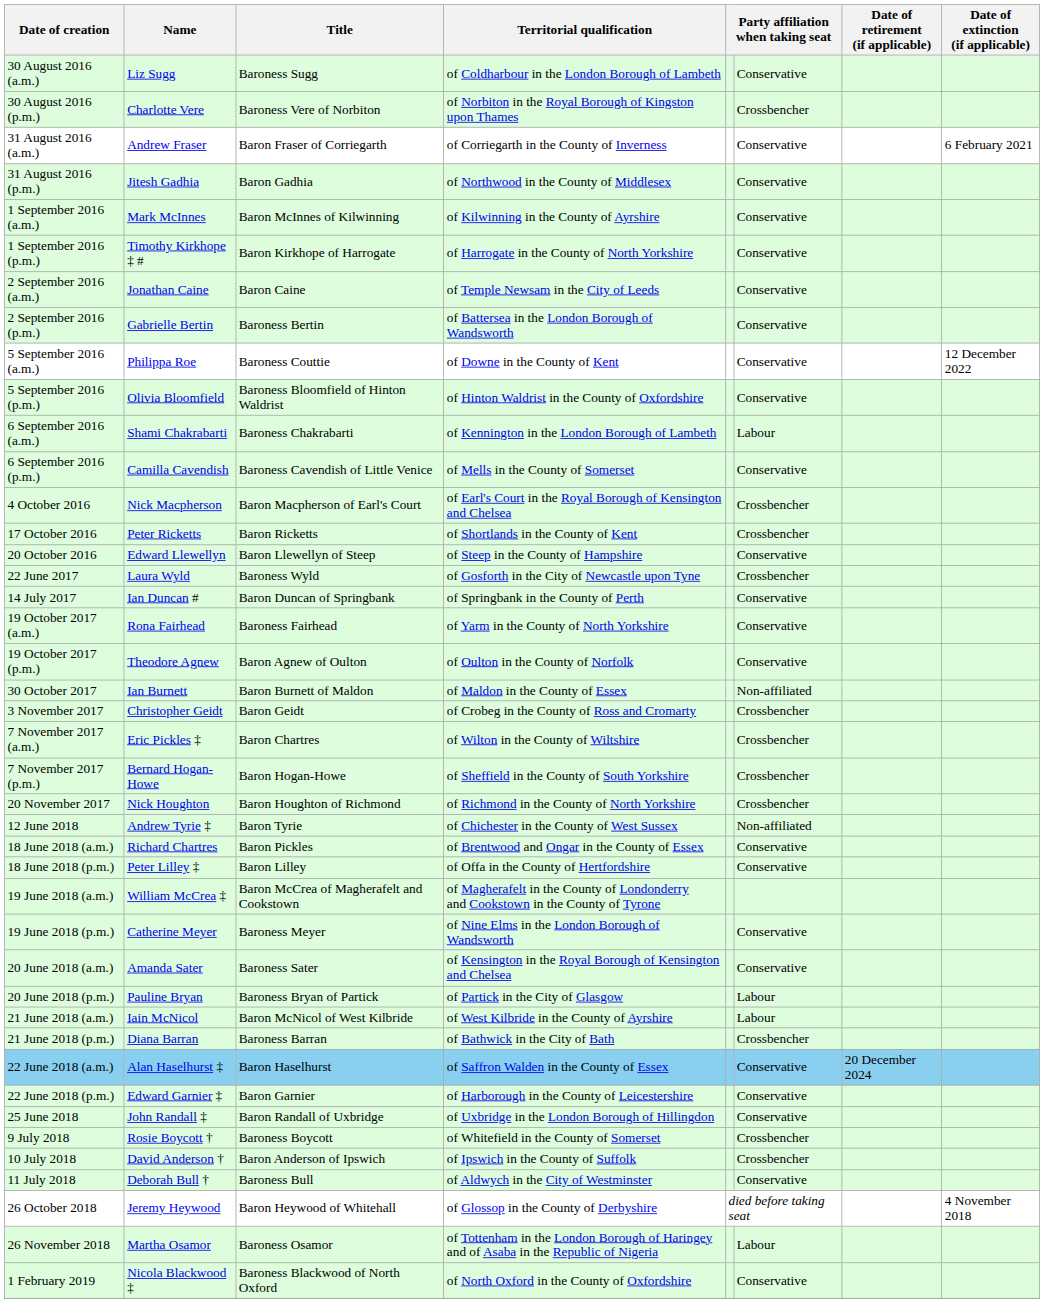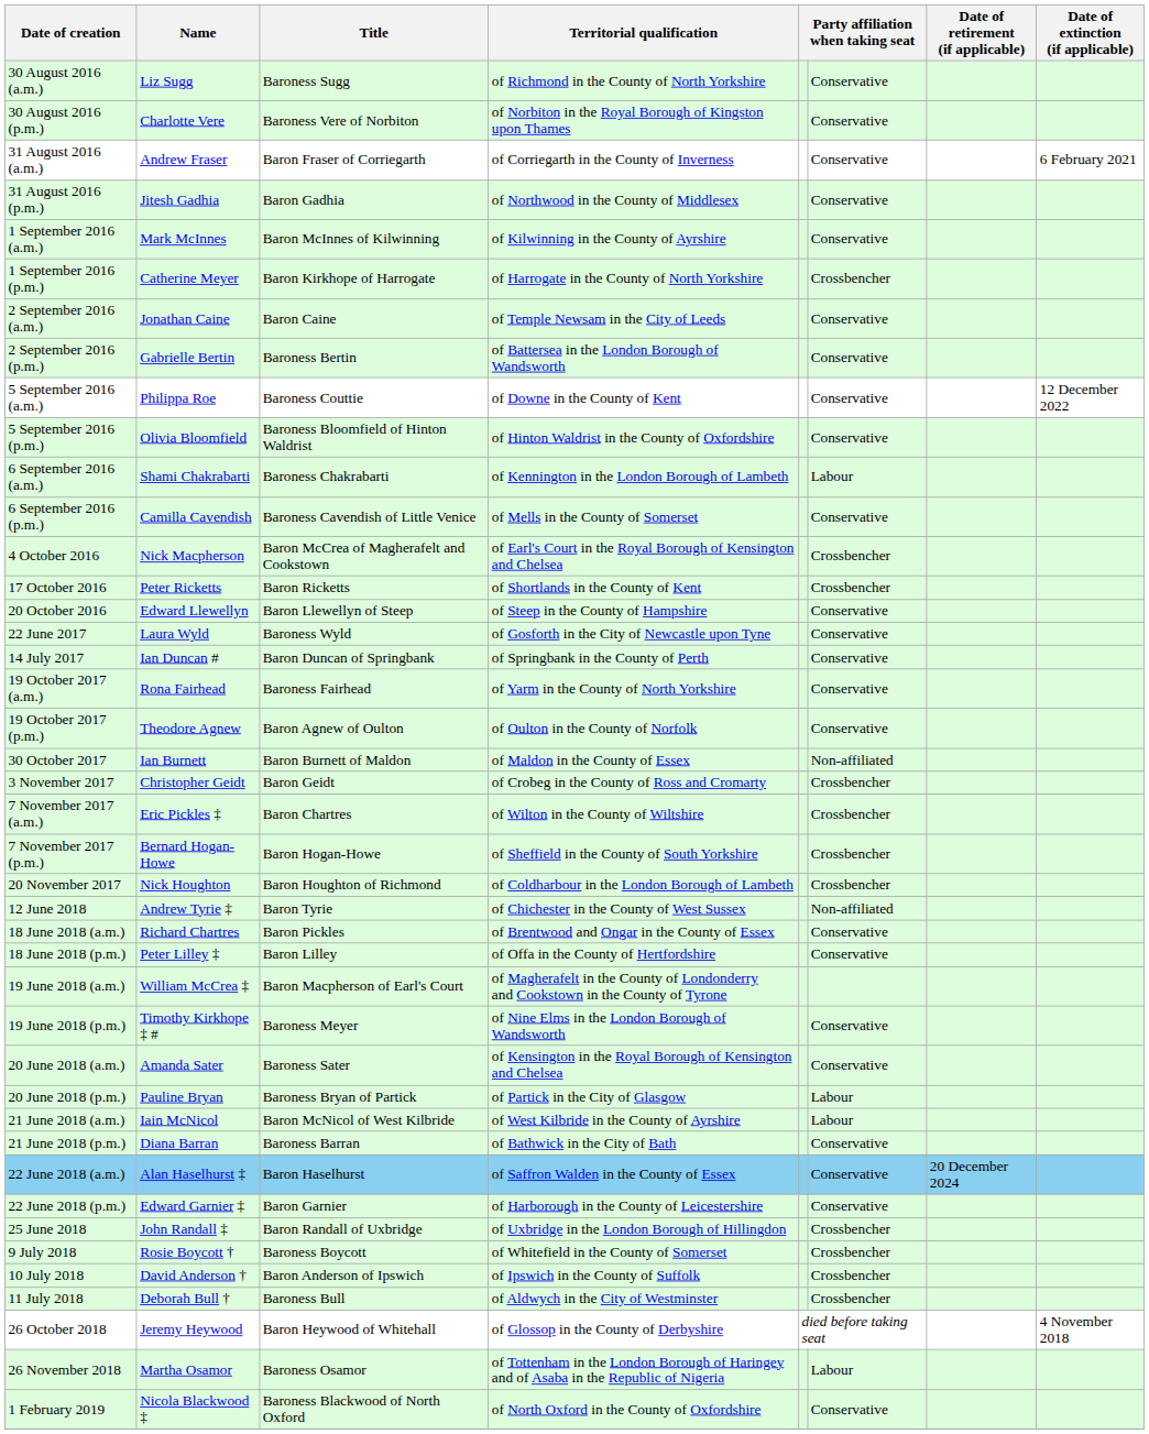 <table class="wikitable sortable sticky-header" scope="row" style="background:#DDFDDD">
 <tr>
 <th>Date of creation</th>
 <th>Name</th>
 <th>Title</th>
 <th>Territorial qualification</th>
 <th colspan=2>Party affiliation<br>when taking seat</th>
 <th>Date of retirement<br>(if applicable)</th>
 <th>Date of extinction<br>(if applicable)</th>
 </tr>
 <tr>
 <td>30 August 2016 (a.m.)</td>
 <td><a href='#'>Liz Sugg</a></td>
 <td>Baroness Sugg</td>
-<td>of <a href='#'>Coldharbour</a> in the <a href='#'>London Borough of Lambeth</a></td>
+<td>of <a href='#'>Richmond</a> in the County of <a href='#'>North Yorkshire</a></td>
 <td></td>
 <td>Conservative</td>
 <td></td>
 <td></td>
 </tr>
 <tr id="Baron">
 <td>30 August 2016 (p.m.)</td>
 <td><a href='#'>Charlotte Vere</a></td>
 <td>Baroness Vere of Norbiton</td>
 <td>of <a href='#'>Norbiton</a> in the <a href='#'>Royal Borough of Kingston upon Thames</a></td>
 <td></td>
-<td>Crossbencher</td>
+<td>Conservative</td>
 <td></td>
 <td></td>
 </tr>
 <tr scope="row" style="background:#ffffff">
 <td>31 August 2016 (a.m.)</td>
 <td><a href='#'>Andrew Fraser</a> </td>
 <td>Baron Fraser of Corriegarth</td>
 <td>of Corriegarth in the County of <a href='#'>Inverness</a></td>
 <td></td>
 <td>Conservative</td>
 <td></td>
 <td>6 February 2021</td>
 </tr>
 <tr id="Baron">
 <td>31 August 2016 (p.m.)</td>
 <td><a href='#'>Jitesh Gadhia</a></td>
 <td>Baron Gadhia</td>
 <td>of <a href='#'>Northwood</a> in the County of <a href='#'>Middlesex</a></td>
 <td></td>
 <td>Conservative</td>
 <td></td>
 <td></td>
 </tr>
 <tr id="Baron">
 <td>1 September 2016 (a.m.)</td>
 <td><a href='#'>Mark McInnes</a></td>
 <td>Baron McInnes of Kilwinning</td>
 <td>of <a href='#'>Kilwinning</a> in the County of <a href='#'>Ayrshire</a></td>
 <td></td>
 <td>Conservative</td>
 <td></td>
 <td></td>
 </tr>
 <tr id="Baron">
 <td>1 September 2016 (p.m.)</td>
-<td><a href='#'>Timothy Kirkhope</a> ‡ #</td>
+<td><a href='#'>Catherine Meyer</a></td>
 <td>Baron Kirkhope of Harrogate</td>
 <td>of <a href='#'>Harrogate</a> in the County of <a href='#'>North Yorkshire</a></td>
 <td></td>
-<td>Conservative</td>
+<td>Crossbencher</td>
 <td></td>
 <td></td>
 </tr>
 <tr id="Baron">
 <td>2 September 2016 (a.m.)</td>
 <td><a href='#'>Jonathan Caine</a></td>
 <td>Baron Caine</td>
 <td>of <a href='#'>Temple Newsam</a> in the <a href='#'>City of Leeds</a></td>
 <td></td>
 <td>Conservative</td>
 <td></td>
 <td></td>
 </tr>
 <tr id="Baron">
 <td>2 September 2016 (p.m.)</td>
 <td><a href='#'>Gabrielle Bertin</a></td>
 <td>Baroness Bertin</td>
 <td>of <a href='#'>Battersea</a> in the <a href='#'>London Borough of Wandsworth</a></td>
 <td></td>
 <td>Conservative</td>
 <td></td>
 <td></td>
 </tr>
 <tr scope="row" style="background:#ffffff">
 <td>5 September 2016 (a.m.)</td>
 <td><a href='#'>Philippa Roe</a></td>
 <td>Baroness Couttie</td>
 <td>of <a href='#'>Downe</a> in the County of <a href='#'>Kent</a></td>
 <td></td>
 <td>Conservative</td>
 <td></td>
 <td>12 December 2022</td>
 </tr>
 <tr id="Baron">
 <td>5 September 2016 (p.m.)</td>
 <td><a href='#'>Olivia Bloomfield</a></td>
 <td>Baroness Bloomfield of Hinton Waldrist</td>
 <td>of <a href='#'>Hinton Waldrist</a> in the County of <a href='#'>Oxfordshire</a></td>
 <td></td>
 <td>Conservative</td>
 <td></td>
 <td></td>
 </tr>
 <tr id="Baron">
 <td>6 September 2016 (a.m.)</td>
 <td><a href='#'>Shami Chakrabarti</a></td>
 <td>Baroness Chakrabarti</td>
 <td>of <a href='#'>Kennington</a> in the <a href='#'>London Borough of Lambeth</a></td>
 <td></td>
 <td>Labour</td>
 <td></td>
 <td></td>
 </tr>
 <tr id="Baron">
 <td>6 September 2016 (p.m.)</td>
 <td><a href='#'>Camilla Cavendish</a></td>
 <td>Baroness Cavendish of Little Venice</td>
 <td>of <a href='#'>Mells</a> in the County of <a href='#'>Somerset</a></td>
 <td></td>
 <td>Conservative</td>
 <td></td>
 <td></td>
 </tr>
 <tr id="Baron">
 <td>4 October 2016</td>
 <td><a href='#'>Nick Macpherson</a></td>
-<td>Baron Macpherson of Earl's Court</td>
+<td>Baron McCrea of Magherafelt and Cookstown</td>
 <td>of <a href='#'>Earl's Court</a> in the <a href='#'>Royal Borough of Kensington and Chelsea</a></td>
 <td></td>
 <td>Crossbencher</td>
 <td></td>
 <td></td>
 </tr>
 <tr id="Baron">
 <td>17 October 2016</td>
 <td><a href='#'>Peter Ricketts</a></td>
 <td>Baron Ricketts</td>
 <td>of <a href='#'>Shortlands</a> in the County of <a href='#'>Kent</a></td>
 <td></td>
 <td>Crossbencher</td>
 <td></td>
 <td></td>
 </tr>
 <tr id="Baron">
 <td>20 October 2016</td>
 <td><a href='#'>Edward Llewellyn</a></td>
 <td>Baron Llewellyn of Steep</td>
 <td>of <a href='#'>Steep</a> in the County of <a href='#'>Hampshire</a></td>
 <td></td>
 <td>Conservative</td>
 <td></td>
 <td></td>
 </tr>
 <tr id="Baron">
 <td>22 June 2017</td>
 <td><a href='#'>Laura Wyld</a></td>
 <td>Baroness Wyld</td>
 <td>of <a href='#'>Gosforth</a> in the City of <a href='#'>Newcastle upon Tyne</a></td>
 <td></td>
-<td>Crossbencher</td>
+<td>Conservative</td>
 <td></td>
 <td></td>
 </tr>
 <tr id="Baron">
 <td>14 July 2017</td>
 <td><a href='#'>Ian Duncan</a> #</td>
 <td>Baron Duncan of Springbank</td>
 <td>of Springbank in the County of <a href='#'>Perth</a></td>
 <td></td>
 <td>Conservative</td>
 <td></td>
 <td></td>
 </tr>
 <tr id="Baron">
 <td>19 October 2017 (a.m.)</td>
 <td><a href='#'>Rona Fairhead</a></td>
 <td>Baroness Fairhead</td>
 <td>of <a href='#'>Yarm</a> in the County of <a href='#'>North Yorkshire</a></td>
 <td></td>
 <td>Conservative</td>
 <td></td>
 <td></td>
 </tr>
 <tr id="Baron">
 <td>19 October 2017 (p.m.)</td>
 <td><a href='#'>Theodore Agnew</a></td>
 <td>Baron Agnew of Oulton</td>
 <td>of <a href='#'>Oulton</a> in the County of <a href='#'>Norfolk</a></td>
 <td></td>
 <td>Conservative</td>
 <td></td>
 <td></td>
 </tr>
 <tr id="Baron">
 <td>30 October 2017</td>
 <td><a href='#'>Ian Burnett</a></td>
 <td>Baron Burnett of Maldon</td>
 <td>of <a href='#'>Maldon</a> in the County of <a href='#'>Essex</a></td>
 <td></td>
 <td>Non-affiliated</td>
 <td></td>
 <td></td>
 </tr>
 <tr id="Baron">
 <td>3 November 2017</td>
 <td><a href='#'>Christopher Geidt</a></td>
 <td>Baron Geidt</td>
 <td>of Crobeg in the County of <a href='#'>Ross and Cromarty</a></td>
 <td></td>
 <td>Crossbencher</td>
 <td></td>
 <td></td>
 </tr>
 <tr id="Baron">
 <td>7 November 2017 (a.m.)</td>
 <td><a href='#'>Eric Pickles</a> ‡</td>
 <td>Baron Chartres</td>
 <td>of <a href='#'>Wilton</a> in the County of <a href='#'>Wiltshire</a></td>
 <td></td>
 <td>Crossbencher</td>
 <td></td>
 <td></td>
 </tr>
 <tr id="Baron">
 <td>7 November 2017 (p.m.)</td>
 <td><a href='#'>Bernard Hogan-Howe</a></td>
 <td>Baron Hogan-Howe</td>
 <td>of <a href='#'>Sheffield</a> in the County of <a href='#'>South Yorkshire</a></td>
 <td></td>
 <td>Crossbencher</td>
 <td></td>
 <td></td>
 </tr>
 <tr id="Baron">
 <td>20 November 2017</td>
 <td><a href='#'>Nick Houghton</a></td>
 <td>Baron Houghton of Richmond</td>
-<td>of <a href='#'>Richmond</a> in the County of <a href='#'>North Yorkshire</a></td>
+<td>of <a href='#'>Coldharbour</a> in the <a href='#'>London Borough of Lambeth</a></td>
 <td></td>
 <td>Crossbencher</td>
 <td></td>
 <td></td>
 </tr>
 <tr id="Baron">
 <td>12 June 2018</td>
 <td><a href='#'>Andrew Tyrie</a> ‡</td>
 <td>Baron Tyrie</td>
 <td>of <a href='#'>Chichester</a> in the County of <a href='#'>West Sussex</a></td>
 <td></td>
 <td>Non-affiliated</td>
 <td></td>
 <td></td>
 </tr>
 <tr id="Baron">
 <td>18 June 2018 (a.m.)</td>
 <td><a href='#'>Richard Chartres</a></td>
 <td>Baron Pickles</td>
 <td>of <a href='#'>Brentwood</a> and <a href='#'>Ongar</a> in the County of <a href='#'>Essex</a></td>
 <td></td>
 <td>Conservative</td>
 <td></td>
 <td></td>
 </tr>
 <tr id="Baron">
 <td>18 June 2018 (p.m.)</td>
 <td><a href='#'>Peter Lilley</a> ‡</td>
 <td>Baron Lilley</td>
 <td>of Offa in the County of <a href='#'>Hertfordshire</a></td>
 <td></td>
 <td>Conservative</td>
 <td></td>
 <td></td>
 </tr>
 <tr id="Baron">
 <td>19 June 2018 (a.m.)</td>
 <td><a href='#'>William McCrea</a> ‡</td>
-<td>Baron McCrea of Magherafelt and Cookstown</td>
+<td>Baron Macpherson of Earl's Court</td>
 <td>of <a href='#'>Magherafelt</a> in the County of <a href='#'>Londonderry</a><br>and <a href='#'>Cookstown</a> in the County of <a href='#'>Tyrone</a></td>
 <td></td>
 <td></td>
 <td></td>
 <td></td>
 </tr>
 <tr id="Baron">
 <td>19 June 2018 (p.m.)</td>
-<td><a href='#'>Catherine Meyer</a></td>
+<td><a href='#'>Timothy Kirkhope</a> ‡ #</td>
 <td>Baroness Meyer</td>
 <td>of <a href='#'>Nine Elms</a> in the <a href='#'>London Borough of Wandsworth</a></td>
 <td></td>
 <td>Conservative</td>
 <td></td>
 <td></td>
 </tr>
 <tr id="Baron">
 <td>20 June 2018 (a.m.)</td>
 <td><a href='#'>Amanda Sater</a></td>
 <td>Baroness Sater</td>
 <td>of <a href='#'>Kensington</a> in the <a href='#'>Royal Borough of Kensington and Chelsea</a></td>
 <td></td>
 <td>Conservative</td>
 <td></td>
 <td></td>
 </tr>
 <tr id="Baron">
 <td>20 June 2018 (p.m.)</td>
 <td><a href='#'>Pauline Bryan</a></td>
 <td>Baroness Bryan of Partick</td>
 <td>of <a href='#'>Partick</a> in the City of <a href='#'>Glasgow</a></td>
 <td></td>
 <td>Labour</td>
 <td></td>
 <td></td>
 </tr>
 <tr id="Baron">
 <td>21 June 2018 (a.m.)</td>
 <td><a href='#'>Iain McNicol</a></td>
 <td>Baron McNicol of West Kilbride</td>
 <td>of <a href='#'>West Kilbride</a> in the County of <a href='#'>Ayrshire</a></td>
 <td></td>
 <td>Labour</td>
 <td></td>
 <td></td>
 </tr>
 <tr id="Baron">
 <td>21 June 2018 (p.m.)</td>
 <td><a href='#'>Diana Barran</a></td>
 <td>Baroness Barran</td>
 <td>of <a href='#'>Bathwick</a> in the City of <a href='#'>Bath</a></td>
 <td></td>
-<td>Crossbencher</td>
+<td>Conservative</td>
 <td></td>
 <td></td>
 </tr>
 <tr id="Baron Haselhurst" scope=row style="background:#89CFF0">
 <td>22 June 2018 (a.m.)</td>
 <td><a href='#'>Alan Haselhurst</a> ‡</td>
 <td>Baron Haselhurst</td>
 <td>of <a href='#'>Saffron Walden</a> in the County of <a href='#'>Essex</a></td>
 <td></td>
 <td>Conservative</td>
 <td>20 December 2024 </td>
 <td></td>
 </tr>
 <tr id="Baron">
 <td>22 June 2018 (p.m.)</td>
 <td><a href='#'>Edward Garnier</a> ‡</td>
 <td>Baron Garnier</td>
 <td>of <a href='#'>Harborough</a> in the County of <a href='#'>Leicestershire</a></td>
 <td></td>
 <td>Conservative</td>
 <td></td>
 <td></td>
 </tr>
 <tr id="Baron">
 <td>25 June 2018</td>
 <td><a href='#'>John Randall</a> ‡</td>
 <td>Baron Randall of Uxbridge</td>
 <td>of <a href='#'>Uxbridge</a> in the <a href='#'>London Borough of Hillingdon</a></td>
 <td></td>
-<td>Conservative</td>
+<td>Crossbencher</td>
 <td></td>
 <td></td>
 </tr>
 <tr id="Baron">
 <td>9 July 2018</td>
 <td><a href='#'>Rosie Boycott</a> †</td>
 <td>Baroness Boycott</td>
 <td>of Whitefield in the County of <a href='#'>Somerset</a></td>
 <td></td>
 <td>Crossbencher</td>
 <td></td>
 <td></td>
 </tr>
 <tr id="Baron">
 <td>10 July 2018</td>
 <td><a href='#'>David Anderson</a> †</td>
 <td>Baron Anderson of Ipswich</td>
 <td>of <a href='#'>Ipswich</a> in the County of <a href='#'>Suffolk</a></td>
 <td></td>
 <td>Crossbencher</td>
 <td></td>
 <td></td>
 </tr>
 <tr id="Baron">
 <td>11 July 2018</td>
 <td><a href='#'>Deborah Bull</a> †</td>
 <td>Baroness Bull</td>
 <td>of <a href='#'>Aldwych</a> in the <a href='#'>City of Westminster</a></td>
 <td></td>
-<td>Conservative</td>
+<td>Crossbencher</td>
 <td></td>
 <td></td>
 </tr>
 <tr scope="row" style="background:#ffffff">
 <td>26 October 2018</td>
 <td><a href='#'>Jeremy Heywood</a></td>
 <td>Baron Heywood of Whitehall</td>
 <td>of <a href='#'>Glossop</a> in the County of <a href='#'>Derbyshire</a></td>
 <td colspan=2><em>died before taking seat</em></td>
 <td></td>
 <td>4 November 2018</td>
 </tr>
 <tr id="Baron">
 <td>26 November 2018</td>
 <td><a href='#'>Martha Osamor</a></td>
 <td>Baroness Osamor</td>
 <td>of <a href='#'>Tottenham</a> in the <a href='#'>London Borough of Haringey</a><br>and of <a href='#'>Asaba</a> in the <a href='#'>Republic of Nigeria</a></td>
 <td></td>
 <td>Labour</td>
 <td></td>
 <td></td>
 </tr>
 <tr id="Baron">
 <td>1 February 2019</td>
 <td><a href='#'>Nicola Blackwood</a> ‡</td>
 <td>Baroness Blackwood of North Oxford</td>
 <td>of <a href='#'>North Oxford</a> in the County of <a href='#'>Oxfordshire</a></td>
 <td></td>
 <td>Conservative</td>
 <td></td>
 <td></td>
 </tr>
 <tr>
 </tr>
 </table>
